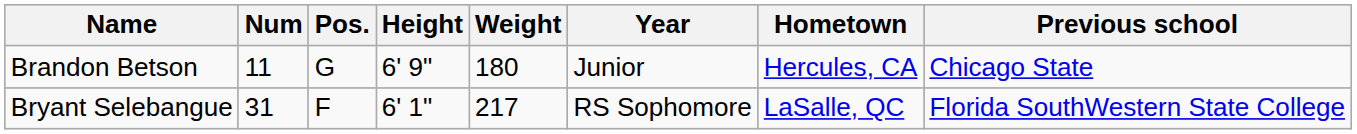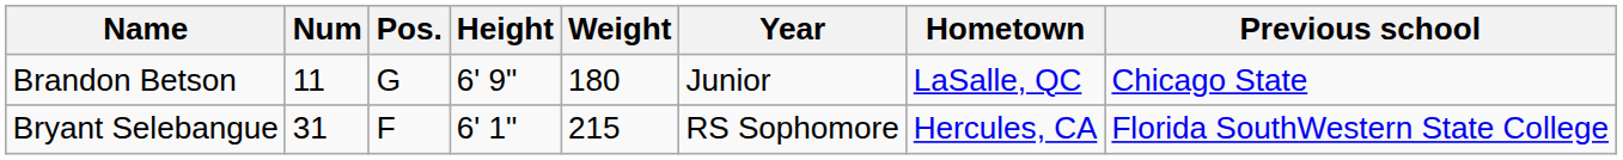 <table class="wikitable sortable" border="1">
 <tr>
 <th>Name</th>
 <th>Num</th>
 <th>Pos.</th>
 <th>Height</th>
 <th>Weight</th>
 <th>Year</th>
 <th>Hometown</th>
 <th class="unsortable">Previous school</th>
 </tr>
 <tr>
 <td>Brandon Betson</td>
 <td>11</td>
 <td>G</td>
 <td>6' 9"</td>
 <td>180</td>
 <td>Junior</td>
-<td><a href='#'>Hercules, CA</a></td>
+<td><a href='#'>LaSalle, QC</a></td>
 <td><a href='#'>Chicago State</a></td>
 </tr>
 <tr>
 <td>Bryant Selebangue</td>
 <td>31</td>
 <td>F</td>
 <td>6' 1"</td>
-<td>217</td>
+<td>215</td>
 <td>RS Sophomore</td>
-<td><a href='#'>LaSalle, QC</a></td>
+<td><a href='#'>Hercules, CA</a></td>
 <td><a href='#'>Florida SouthWestern State College</a></td>
 </tr>
 </table>
